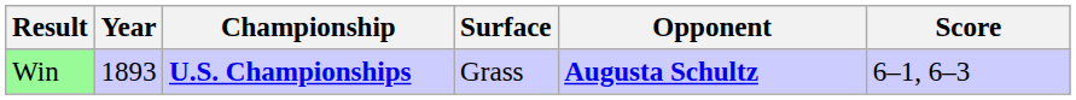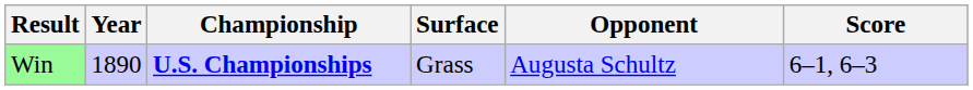 <table class="sortable wikitable">
 <tr>
 <th style="width:40px">Result</th>
 <th style="width:30px">Year</th>
 <th style="width:160px">Championship</th>
 <th style="width:50px">Surface</th>
 <th style="width:170px">Opponent</th>
 <th style="width:110px" class="unsortable">Score</th>
 </tr>
 <tr style="background:#ccf;">
 <td style="background:#98fb98;">Win</td>
-<td>1893</td>
+<td>1890</td>
 <td><strong><a href='#'>U.S. Championships</a></strong></td>
 <td>Grass</td>
-<td><strong> <a href='#'>Augusta Schultz</a></strong></td>
+<td> <a href='#'>Augusta Schultz</a></td>
 <td>6–1, 6–3</td>
 </tr>
 </table>
